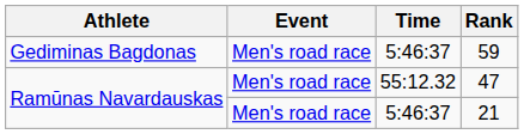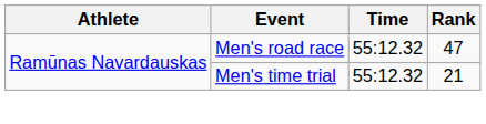 <table class=wikitable style="font-size:90%">
 <tr>
 <th>Athlete</th>
 <th>Event</th>
 <th>Time</th>
 <th>Rank</th>
 </tr>
 <tr align=center>
-<td align=left><a href='#'>Gediminas Bagdonas</a></td>
-<td align=left><a href='#'>Men's road race</a></td>
-<td>5:46:37</td>
-<td>59</td>
-</tr>
-<tr align=center>
 <td align=left rowspan=2><a href='#'>Ramūnas Navardauskas</a></td>
 <td align=left><a href='#'>Men's road race</a></td>
 <td>55:12.32</td>
 <td>47</td>
 </tr>
 <tr align=center>
-<td align=left><a href='#'>Men's road race</a></td>
-<td>5:46:37</td>
+<td align=left><a href='#'>Men's time trial</a></td>
+<td>55:12.32</td>
 <td>21</td>
 </tr>
 </table>
